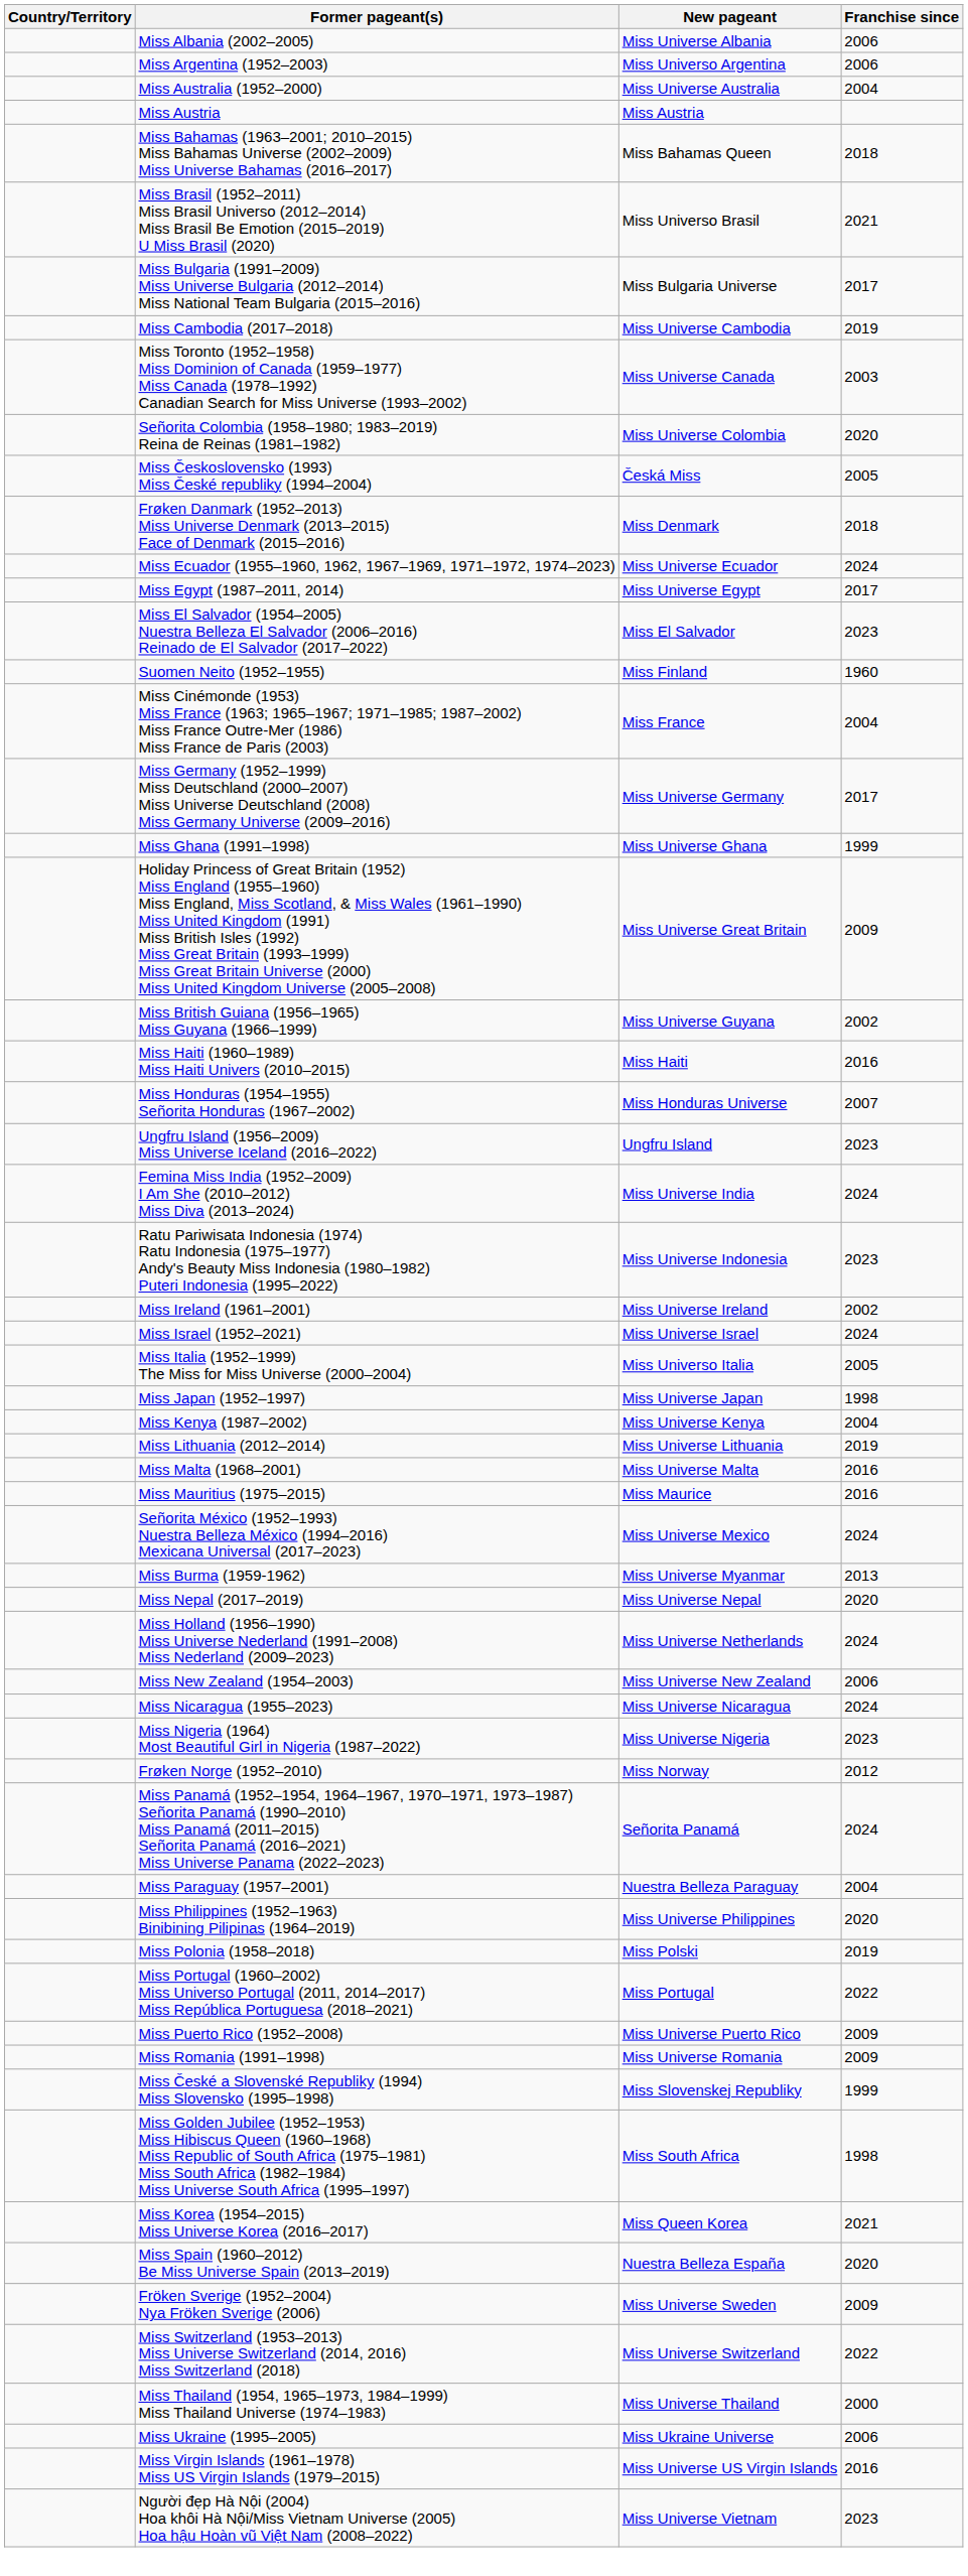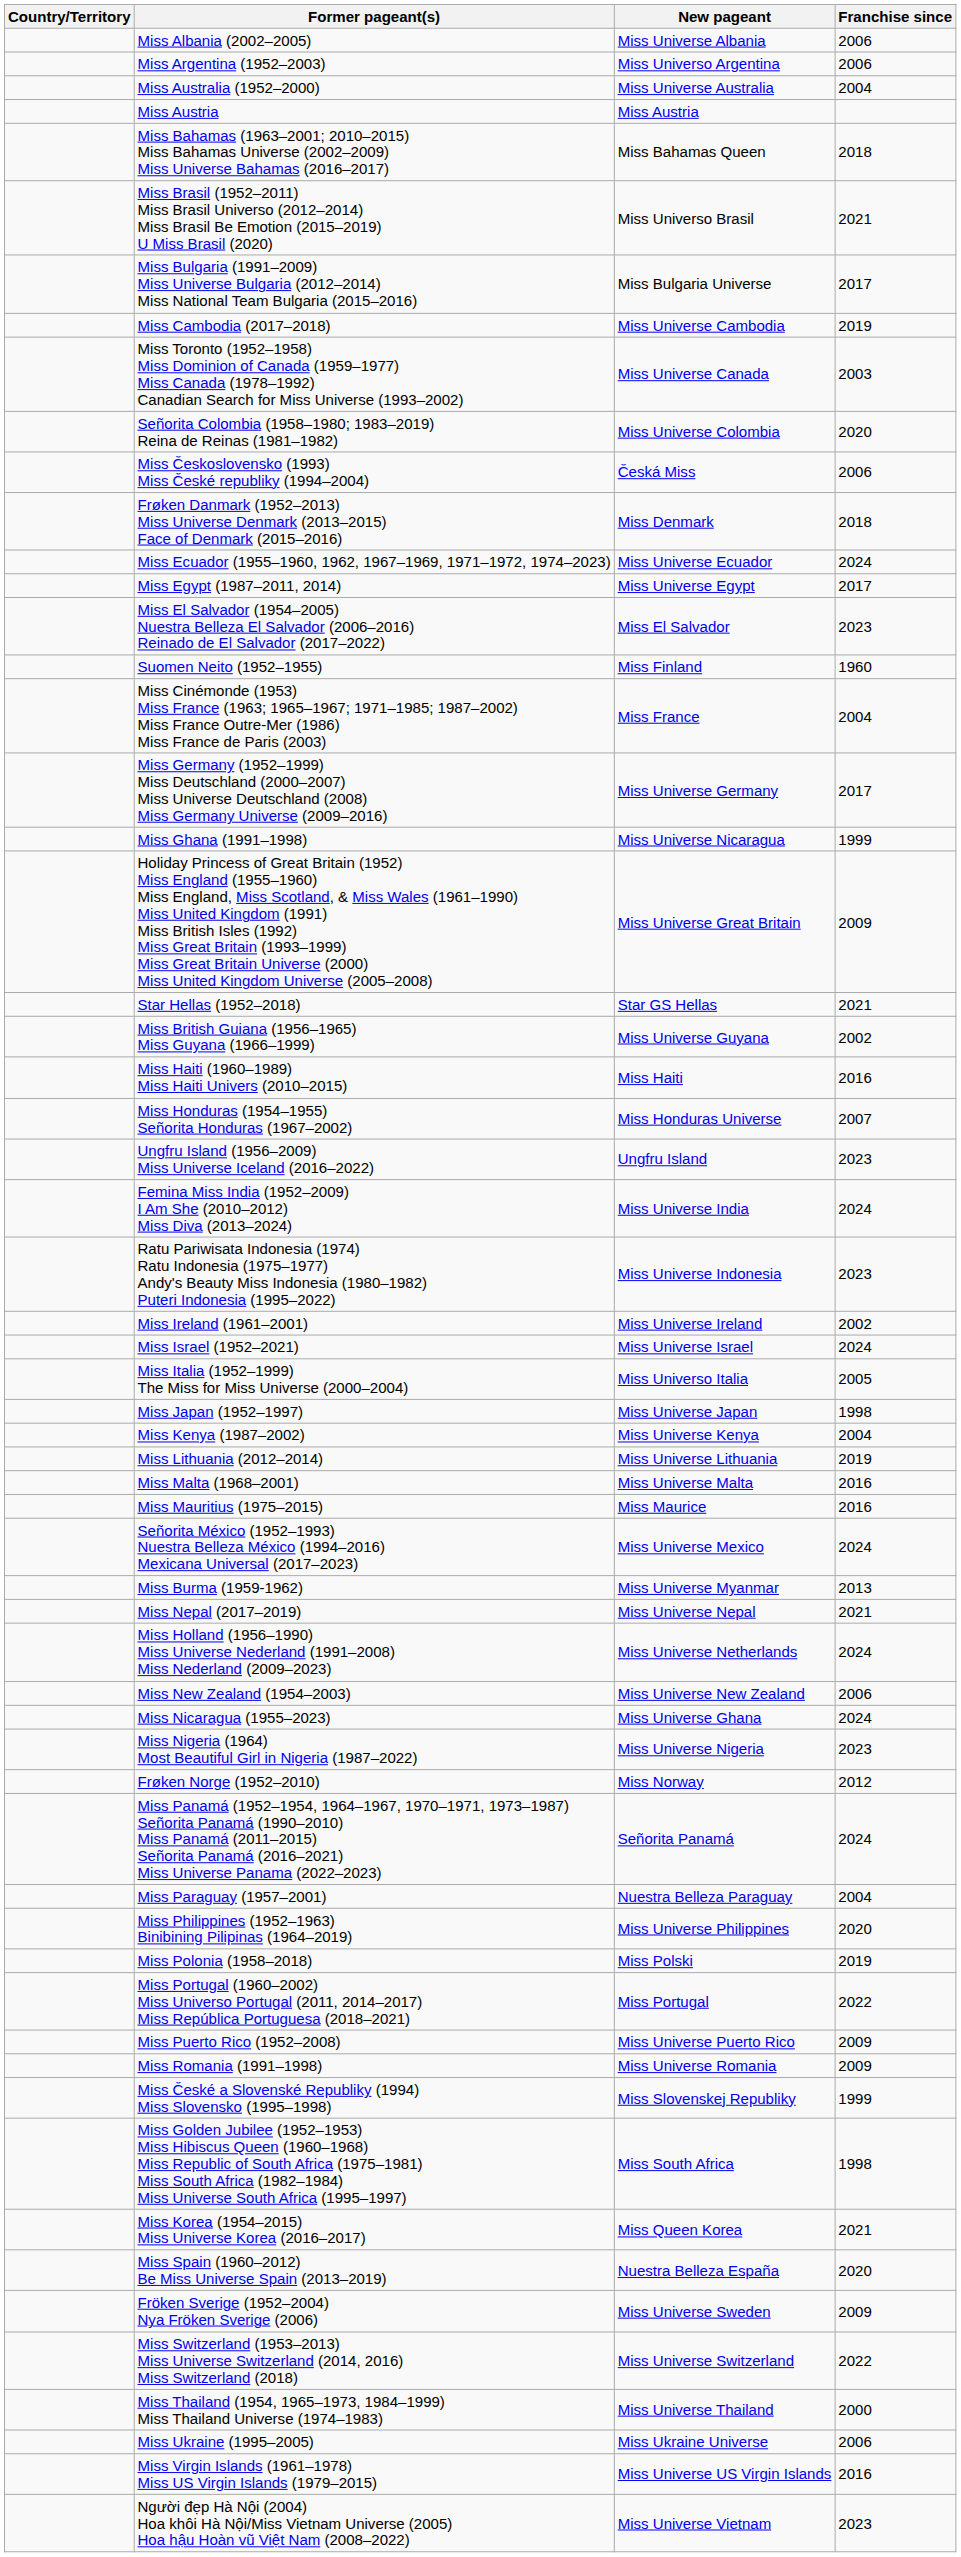 <table class="wikitable sortable" style="font-size: 95%;">
 <tr>
 <th>Country/Territory</th>
 <th>Former pageant(s)</th>
 <th>New pageant</th>
 <th>Franchise since</th>
 </tr>
 <tr>
 <td><strong></strong></td>
 <td><a href='#'>Miss Albania</a> (2002–2005)</td>
 <td><a href='#'>Miss Universe Albania</a></td>
 <td>2006</td>
 </tr>
 <tr>
 <td><strong></strong></td>
 <td><a href='#'>Miss Argentina</a> (1952–2003)</td>
 <td><a href='#'>Miss Universo Argentina</a></td>
 <td>2006</td>
 </tr>
 <tr>
 <td><strong></strong></td>
 <td><a href='#'>Miss Australia</a> (1952–2000)</td>
 <td><a href='#'>Miss Universe Australia</a></td>
 <td>2004</td>
 </tr>
 <tr>
 <td></td>
 <td><a href='#'>Miss Austria</a></td>
 <td><a href='#'>Miss Austria</a></td>
 <td></td>
 </tr>
 <tr>
 <td><strong></strong></td>
 <td><a href='#'>Miss Bahamas</a> (1963–2001; 2010–2015)<br>Miss Bahamas Universe (2002–2009)<br><a href='#'>Miss Universe Bahamas</a> (2016–2017)</td>
 <td>Miss Bahamas Queen</td>
 <td>2018</td>
 </tr>
 <tr>
 <td><strong></strong></td>
 <td><a href='#'>Miss Brasil</a> (1952–2011)<br>Miss Brasil Universo (2012–2014)<br>Miss Brasil Be Emotion (2015–2019)<br><a href='#'>U Miss Brasil</a> (2020)</td>
 <td>Miss Universo Brasil</td>
 <td>2021</td>
 </tr>
 <tr>
 <td><strong></strong></td>
 <td><a href='#'>Miss Bulgaria</a> (1991–2009)<br><a href='#'>Miss Universe Bulgaria</a> (2012–2014)<br>Miss National Team Bulgaria (2015–2016)</td>
 <td>Miss Bulgaria Universe</td>
 <td>2017</td>
 </tr>
 <tr>
 <td><strong></strong></td>
 <td><a href='#'>Miss Cambodia</a> (2017–2018)</td>
 <td><a href='#'>Miss Universe Cambodia</a></td>
 <td>2019</td>
 </tr>
 <tr>
 <td><strong></strong></td>
 <td>Miss Toronto (1952–1958)<br><a href='#'>Miss Dominion of Canada</a> (1959–1977)<br><a href='#'>Miss Canada</a> (1978–1992)<br>Canadian Search for Miss Universe (1993–2002)</td>
 <td><a href='#'>Miss Universe Canada</a></td>
 <td>2003</td>
 </tr>
 <tr>
 <td><strong></strong></td>
 <td><a href='#'>Señorita Colombia</a> (1958–1980; 1983–2019)<br>Reina de Reinas (1981–1982)</td>
 <td><a href='#'>Miss Universe Colombia</a></td>
 <td>2020</td>
 </tr>
 <tr>
 <td><strong></strong></td>
 <td><a href='#'>Miss Československo</a> (1993)<br><a href='#'>Miss České republiky</a> (1994–2004)</td>
 <td><a href='#'>Česká Miss</a></td>
-<td>2005</td>
+<td>2006</td>
 </tr>
 <tr>
 <td><strong></strong></td>
 <td><a href='#'>Frøken Danmark</a> (1952–2013)<br><a href='#'>Miss Universe Denmark</a> (2013–2015)<br><a href='#'>Face of Denmark</a> (2015–2016)</td>
 <td><a href='#'>Miss Denmark</a></td>
 <td>2018</td>
 </tr>
 <tr>
 <td><strong></strong></td>
 <td><a href='#'>Miss Ecuador</a> (1955–1960, 1962, 1967–1969, 1971–1972, 1974–2023)</td>
 <td><a href='#'>Miss Universe Ecuador</a></td>
 <td>2024</td>
 </tr>
 <tr>
 <td><strong></strong></td>
 <td><a href='#'>Miss Egypt</a> (1987–2011, 2014)</td>
 <td><a href='#'>Miss Universe Egypt</a></td>
 <td>2017</td>
 </tr>
 <tr>
 <td><strong></strong></td>
 <td><a href='#'>Miss El Salvador</a> (1954–2005)<br><a href='#'>Nuestra Belleza El Salvador</a> (2006–2016)<br><a href='#'>Reinado de El Salvador</a> (2017–2022)</td>
 <td><a href='#'>Miss El Salvador</a></td>
 <td>2023</td>
 </tr>
 <tr>
 <td><strong></strong></td>
 <td><a href='#'>Suomen Neito</a> (1952–1955)</td>
 <td><a href='#'>Miss Finland</a></td>
 <td>1960</td>
 </tr>
 <tr>
 <td><strong></strong></td>
 <td>Miss Cinémonde (1953)<br><a href='#'>Miss France</a> (1963; 1965–1967; 1971–1985; 1987–2002)<br>Miss France Outre-Mer (1986)<br>Miss France de Paris (2003)</td>
 <td><a href='#'>Miss France</a></td>
 <td>2004</td>
 </tr>
 <tr>
 <td><strong></strong></td>
 <td><a href='#'>Miss Germany</a> (1952–1999)<br>Miss Deutschland (2000–2007)<br>Miss Universe Deutschland (2008)<br><a href='#'>Miss Germany Universe</a> (2009–2016)</td>
 <td><a href='#'>Miss Universe Germany</a></td>
 <td>2017</td>
 </tr>
 <tr>
 <td><strong></strong></td>
 <td><a href='#'>Miss Ghana</a> (1991–1998)</td>
-<td><a href='#'>Miss Universe Ghana</a></td>
+<td><a href='#'>Miss Universe Nicaragua</a></td>
 <td>1999</td>
 </tr>
 <tr>
 <td><strong></strong></td>
 <td>Holiday Princess of Great Britain (1952)<br><a href='#'>Miss England</a> (1955–1960)<br>Miss England, <a href='#'>Miss Scotland</a>, & <a href='#'>Miss Wales</a> (1961–1990)<br><a href='#'>Miss United Kingdom</a> (1991)<br>Miss British Isles (1992)<br><a href='#'>Miss Great Britain</a> (1993–1999)<br><a href='#'>Miss Great Britain Universe</a> (2000)<br><a href='#'>Miss United Kingdom Universe</a> (2005–2008)<br></td>
 <td><a href='#'>Miss Universe Great Britain</a></td>
 <td>2009</td>
+</tr>
+<tr>
+<td><strong></strong></td>
+<td><a href='#'>Star Hellas</a> (1952–2018)</td>
+<td><a href='#'>Star GS Hellas</a></td>
+<td>2021</td>
 </tr>
 <tr>
 <td><strong></strong></td>
 <td><a href='#'>Miss British Guiana</a> (1956–1965)<br><a href='#'>Miss Guyana</a> (1966–1999)</td>
 <td><a href='#'>Miss Universe Guyana</a></td>
 <td>2002</td>
 </tr>
 <tr>
 <td><strong></strong></td>
 <td><a href='#'>Miss Haiti</a> (1960–1989)<br><a href='#'>Miss Haiti Univers</a> (2010–2015)</td>
 <td><a href='#'>Miss Haiti</a></td>
 <td>2016</td>
 </tr>
 <tr>
 <td><strong></strong></td>
 <td><a href='#'>Miss Honduras</a> (1954–1955) <br> <a href='#'>Señorita Honduras</a> (1967–2002)</td>
 <td><a href='#'>Miss Honduras Universe</a></td>
 <td>2007</td>
 </tr>
 <tr>
 <td><strong></strong></td>
 <td><a href='#'>Ungfru Island</a> (1956–2009)<br><a href='#'>Miss Universe Iceland</a> (2016–2022)</td>
 <td><a href='#'>Ungfru Island</a></td>
 <td>2023</td>
 </tr>
 <tr>
 <td><strong></strong></td>
 <td><a href='#'>Femina Miss India</a> (1952–2009)<br><a href='#'>I Am She</a> (2010–2012)<br><a href='#'>Miss Diva</a> (2013–2024)</td>
 <td><a href='#'>Miss Universe India</a></td>
 <td>2024</td>
 </tr>
 <tr>
 <td><strong></strong></td>
 <td>Ratu Pariwisata Indonesia (1974)<br>Ratu Indonesia (1975–1977)<br>Andy's Beauty Miss Indonesia (1980–1982)<br><a href='#'>Puteri Indonesia</a> (1995–2022)</td>
 <td><a href='#'>Miss Universe Indonesia</a></td>
 <td>2023</td>
 </tr>
 <tr>
 <td><strong></strong></td>
 <td><a href='#'>Miss Ireland</a> (1961–2001)</td>
 <td><a href='#'>Miss Universe Ireland</a></td>
 <td>2002</td>
 </tr>
 <tr>
 <td><strong></strong></td>
 <td><a href='#'>Miss Israel</a> (1952–2021)</td>
 <td><a href='#'>Miss Universe Israel</a></td>
 <td>2024</td>
 </tr>
 <tr>
 <td><strong></strong></td>
 <td><a href='#'>Miss Italia</a> (1952–1999)<br>The Miss for Miss Universe (2000–2004)</td>
 <td><a href='#'>Miss Universo Italia</a></td>
 <td>2005</td>
 </tr>
 <tr>
 <td><strong></strong></td>
 <td><a href='#'>Miss Japan</a> (1952–1997)</td>
 <td><a href='#'>Miss Universe Japan</a></td>
 <td>1998</td>
 </tr>
 <tr>
 <td><strong></strong></td>
 <td><a href='#'>Miss Kenya</a> (1987–2002)</td>
 <td><a href='#'>Miss Universe Kenya</a></td>
 <td>2004</td>
 </tr>
 <tr>
 <td><strong></strong></td>
 <td><a href='#'>Miss Lithuania</a> (2012–2014)</td>
 <td><a href='#'>Miss Universe Lithuania</a></td>
 <td>2019</td>
 </tr>
 <tr>
 <td><strong></strong></td>
 <td><a href='#'>Miss Malta</a> (1968–2001)</td>
 <td><a href='#'>Miss Universe Malta</a></td>
 <td>2016</td>
 </tr>
 <tr>
 <td><strong></strong></td>
 <td><a href='#'>Miss Mauritius</a> (1975–2015)</td>
 <td><a href='#'>Miss Maurice</a></td>
 <td>2016</td>
 </tr>
 <tr>
 <td><strong></strong></td>
 <td><a href='#'>Señorita México</a> (1952–1993)<br><a href='#'>Nuestra Belleza México</a> (1994–2016)<br><a href='#'>Mexicana Universal</a> (2017–2023)</td>
 <td><a href='#'>Miss Universe Mexico</a></td>
 <td>2024</td>
 </tr>
 <tr>
 <td><strong></strong></td>
 <td><a href='#'>Miss Burma</a> (1959-1962)</td>
 <td><a href='#'>Miss Universe Myanmar</a></td>
 <td>2013</td>
 </tr>
 <tr>
 <td><strong></strong></td>
 <td><a href='#'>Miss Nepal</a> (2017–2019)</td>
 <td><a href='#'>Miss Universe Nepal</a></td>
-<td>2020</td>
+<td>2021</td>
 </tr>
 <tr>
 <td><strong></strong></td>
 <td><a href='#'>Miss Holland</a> (1956–1990)<br><a href='#'>Miss Universe Nederland</a> (1991–2008)<br><a href='#'>Miss Nederland</a> (2009–2023)</td>
 <td><a href='#'>Miss Universe Netherlands</a></td>
 <td>2024</td>
 </tr>
 <tr>
 <td><strong></strong></td>
 <td><a href='#'>Miss New Zealand</a> (1954–2003)</td>
 <td><a href='#'>Miss Universe New Zealand</a></td>
 <td>2006</td>
 </tr>
 <tr>
 <td><strong></strong></td>
 <td><a href='#'>Miss Nicaragua</a> (1955–2023)</td>
-<td><a href='#'>Miss Universe Nicaragua</a></td>
+<td><a href='#'>Miss Universe Ghana</a></td>
 <td>2024</td>
 </tr>
 <tr>
 <td><strong></strong></td>
 <td><a href='#'>Miss Nigeria</a> (1964)<br> <a href='#'>Most Beautiful Girl in Nigeria</a> (1987–2022)</td>
 <td><a href='#'>Miss Universe Nigeria</a></td>
 <td>2023</td>
 </tr>
 <tr>
 <td><strong></strong></td>
 <td><a href='#'>Frøken Norge</a> (1952–2010)</td>
 <td><a href='#'>Miss Norway</a></td>
 <td>2012</td>
 </tr>
 <tr>
 <td><strong></strong></td>
 <td><a href='#'>Miss Panamá</a> (1952–1954, 1964–1967, 1970–1971, 1973–1987) <br> <a href='#'>Señorita Panamá</a> (1990–2010)<br> <a href='#'>Miss Panamá</a> (2011–2015)<br> <a href='#'>Señorita Panamá</a> (2016–2021) <br> <a href='#'>Miss Universe Panama</a> (2022–2023)</td>
 <td><a href='#'>Señorita Panamá</a></td>
 <td>2024</td>
 </tr>
 <tr>
 <td><strong></strong></td>
 <td><a href='#'>Miss Paraguay</a> (1957–2001)</td>
 <td><a href='#'>Nuestra Belleza Paraguay</a></td>
 <td>2004</td>
 </tr>
 <tr>
 <td><strong></strong></td>
 <td><a href='#'>Miss Philippines</a> (1952–1963) <br><a href='#'>Binibining Pilipinas</a> (1964–2019)</td>
 <td><a href='#'>Miss Universe Philippines</a></td>
 <td>2020</td>
 </tr>
 <tr>
 <td><strong></strong></td>
 <td><a href='#'>Miss Polonia</a> (1958–2018)</td>
 <td><a href='#'>Miss Polski</a></td>
 <td>2019</td>
 </tr>
 <tr>
 <td><strong></strong></td>
 <td><a href='#'>Miss Portugal</a> (1960–2002)  <br> <a href='#'>Miss Universo Portugal</a> (2011, 2014–2017)  <br><a href='#'>Miss República Portuguesa</a> (2018–2021)</td>
 <td><a href='#'>Miss Portugal</a></td>
 <td>2022</td>
 </tr>
 <tr>
 <td><strong></strong></td>
 <td><a href='#'>Miss Puerto Rico</a> (1952–2008)</td>
 <td><a href='#'>Miss Universe Puerto Rico</a></td>
 <td>2009</td>
 </tr>
 <tr>
 <td><strong></strong></td>
 <td><a href='#'>Miss Romania</a> (1991–1998)</td>
 <td><a href='#'>Miss Universe Romania</a></td>
 <td>2009</td>
 </tr>
 <tr>
 <td><strong></strong></td>
 <td><a href='#'>Miss České a Slovenské Republiky</a> (1994)<br><a href='#'>Miss Slovensko</a> (1995–1998)</td>
 <td><a href='#'>Miss Slovenskej Republiky</a></td>
 <td>1999</td>
 </tr>
 <tr>
 <td><strong></strong></td>
 <td><a href='#'>Miss Golden Jubilee</a> (1952–1953) <br> <a href='#'>Miss Hibiscus Queen</a> (1960–1968) <br> <a href='#'>Miss Republic of South Africa</a> (1975–1981) <br> <a href='#'>Miss South Africa</a> (1982–1984) <br> <a href='#'>Miss Universe South Africa</a> (1995–1997)</td>
 <td><a href='#'>Miss South Africa</a></td>
 <td>1998</td>
 </tr>
 <tr>
 <td><strong></strong></td>
 <td><a href='#'>Miss Korea</a> (1954–2015)<br><a href='#'>Miss Universe Korea</a> (2016–2017)</td>
 <td><a href='#'>Miss Queen Korea</a></td>
 <td>2021</td>
 </tr>
 <tr>
 <td><strong></strong></td>
 <td><a href='#'>Miss Spain</a> (1960–2012) <br> <a href='#'>Be Miss Universe Spain</a> (2013–2019)</td>
 <td><a href='#'>Nuestra Belleza España</a></td>
 <td>2020</td>
 </tr>
 <tr>
 <td><strong></strong></td>
 <td><a href='#'>Fröken Sverige</a> (1952–2004) <br> <a href='#'>Nya Fröken Sverige</a> (2006)</td>
 <td><a href='#'>Miss Universe Sweden</a></td>
 <td>2009</td>
 </tr>
 <tr>
 <td><strong></strong></td>
 <td><a href='#'>Miss Switzerland</a> (1953–2013)<br><a href='#'>Miss Universe Switzerland</a> (2014, 2016) <br><a href='#'>Miss Switzerland</a> (2018)</td>
 <td><a href='#'>Miss Universe Switzerland</a></td>
 <td>2022</td>
 </tr>
 <tr>
 <td><strong></strong></td>
 <td><a href='#'>Miss Thailand</a> (1954, 1965–1973, 1984–1999)<br>Miss Thailand Universe (1974–1983)</td>
 <td><a href='#'>Miss Universe Thailand</a></td>
 <td>2000</td>
 </tr>
 <tr>
 <td><strong></strong></td>
 <td><a href='#'>Miss Ukraine</a> (1995–2005)</td>
 <td><a href='#'>Miss Ukraine Universe</a></td>
 <td>2006</td>
 </tr>
 <tr>
 <td><strong></strong></td>
 <td><a href='#'>Miss Virgin Islands</a> (1961–1978)<br><a href='#'>Miss US Virgin Islands</a> (1979–2015)</td>
 <td><a href='#'>Miss Universe US Virgin Islands</a></td>
 <td>2016</td>
 </tr>
 <tr>
 <td><strong></strong></td>
 <td>Người đẹp Hà Nội (2004) <br> Hoa khôi Hà Nội/Miss Vietnam Universe (2005) <br> <a href='#'>Hoa hậu Hoàn vũ Việt Nam</a> (2008–2022)</td>
 <td><a href='#'>Miss Universe Vietnam</a></td>
 <td>2023</td>
 </tr>
 </table>
